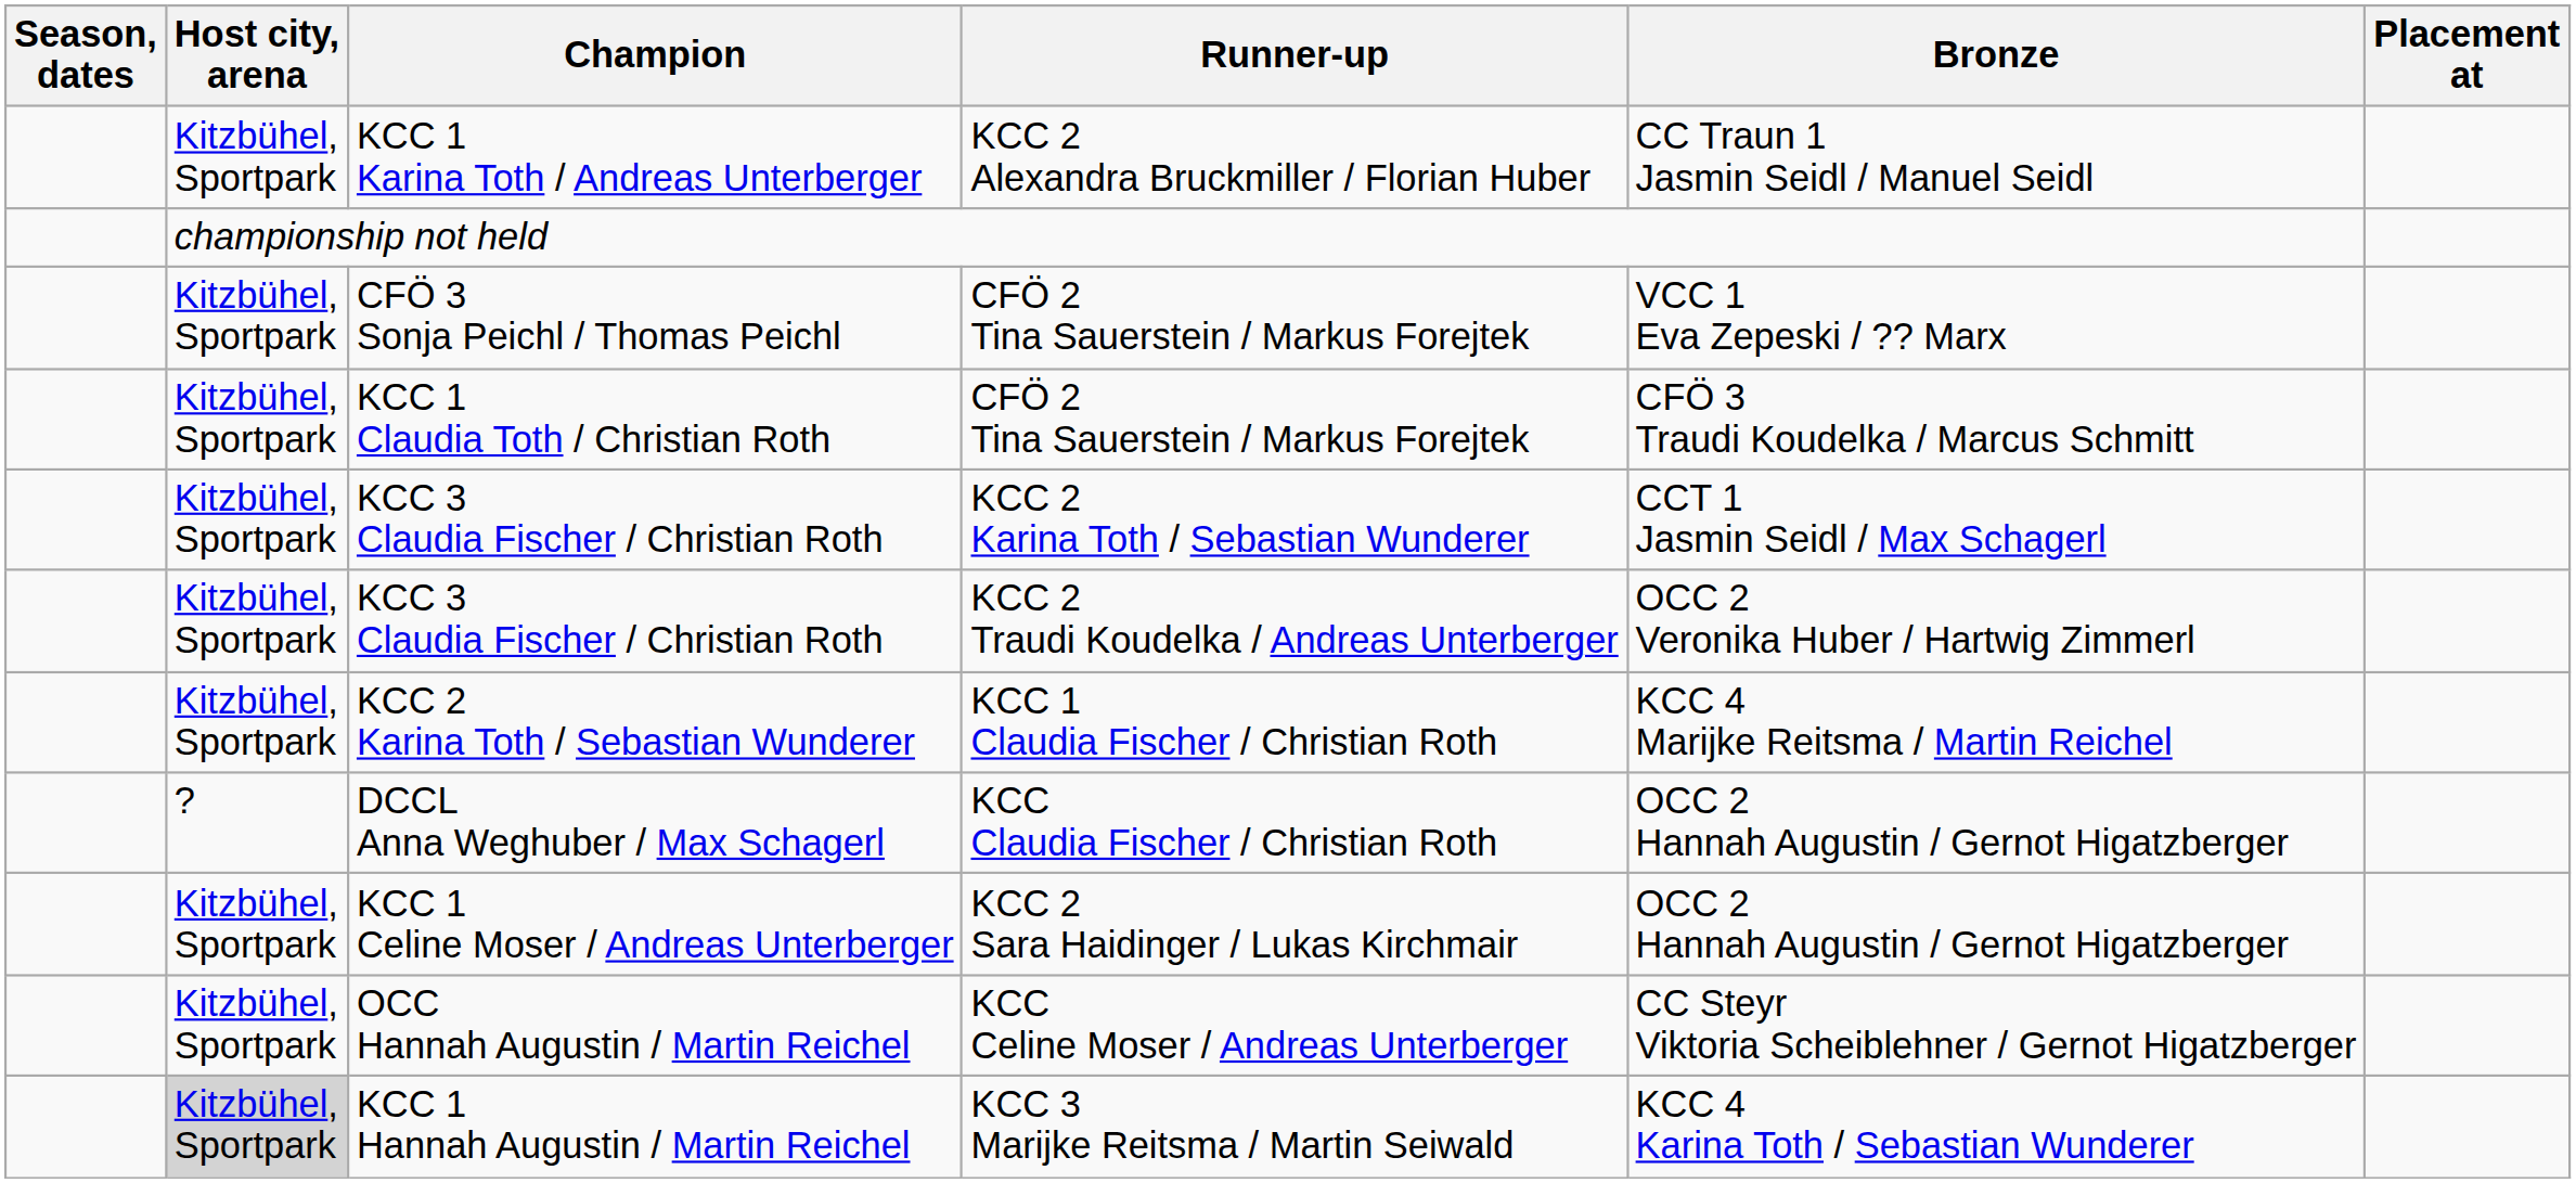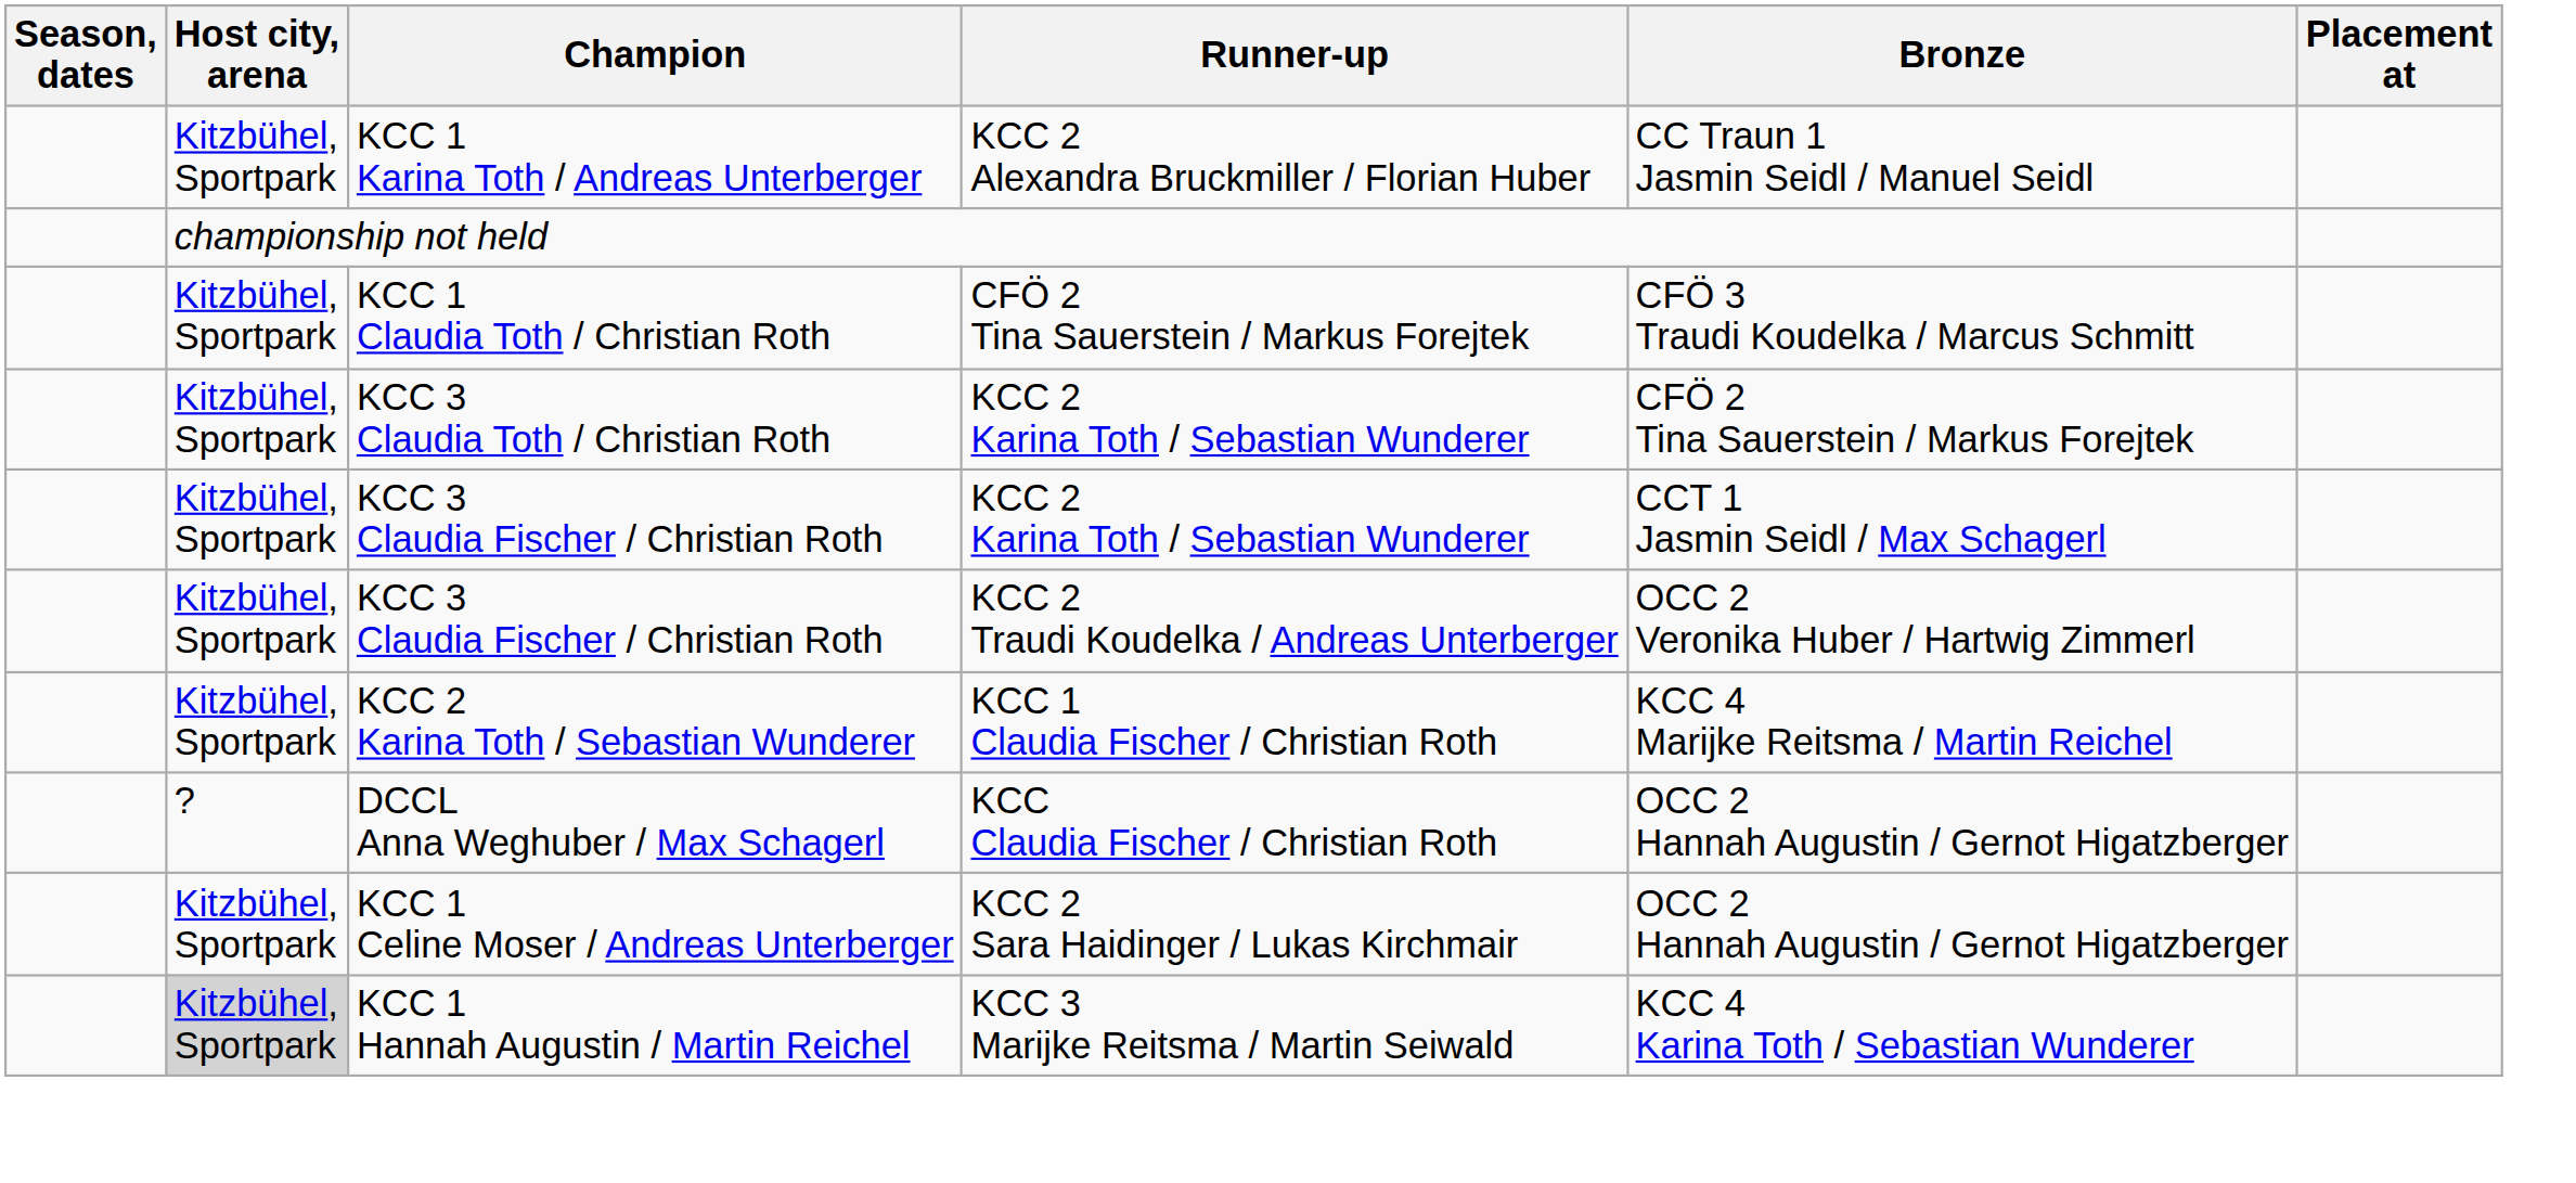 <table class="wikitable">
 <tr>
 <th>Season,<br>dates</th>
 <th>Host city,<br>arena</th>
 <th>Champion</th>
 <th>Runner-up</th>
 <th>Bronze</th>
 <th>Placement<br>at </th>
 </tr>
 <tr valign="top">
 <td></td>
 <td><a href='#'>Kitzbühel</a>,<br>Sportpark</td>
 <td>KCC 1<br><a href='#'>Karina Toth</a> / <a href='#'>Andreas Unterberger</a></td>
 <td>KCC 2<br>Alexandra Bruckmiller / Florian Huber</td>
 <td>CC Traun 1<br>Jasmin Seidl / Manuel Seidl</td>
 <td></td>
 </tr>
 <tr valign="top">
 <td></td>
 <td colspan=4><em>championship not held</em></td>
 <td></td>
 </tr>
 <tr valign="top">
 <td></td>
 <td><a href='#'>Kitzbühel</a>,<br>Sportpark</td>
-<td>CFÖ 3<br>Sonja Peichl / Thomas Peichl</td>
+<td>KCC 1<br><a href='#'>Claudia Toth</a> / Christian Roth</td>
 <td>CFÖ 2<br>Tina Sauerstein / Markus Forejtek</td>
-<td>VCC 1<br>Eva Zepeski / ?? Marx</td>
+<td>CFÖ 3<br>Traudi Koudelka / Marcus Schmitt</td>
 <td></td>
 </tr>
 <tr valign="top">
 <td></td>
 <td><a href='#'>Kitzbühel</a>,<br>Sportpark</td>
-<td>KCC 1<br><a href='#'>Claudia Toth</a> / Christian Roth</td>
+<td>KCC 3<br><a href='#'>Claudia Toth</a> / Christian Roth</td>
+<td>KCC 2<br><a href='#'>Karina Toth</a> / <a href='#'>Sebastian Wunderer</a></td>
 <td>CFÖ 2<br>Tina Sauerstein / Markus Forejtek</td>
-<td>CFÖ 3<br>Traudi Koudelka / Marcus Schmitt</td>
 <td></td>
 </tr>
 <tr valign="top">
 <td></td>
 <td><a href='#'>Kitzbühel</a>,<br>Sportpark</td>
 <td>KCC 3<br><a href='#'>Claudia Fischer</a> / Christian Roth</td>
 <td>KCC 2<br><a href='#'>Karina Toth</a> / <a href='#'>Sebastian Wunderer</a></td>
 <td>CCT 1<br>Jasmin Seidl / <a href='#'>Max Schagerl</a></td>
 <td></td>
 </tr>
 <tr valign="top">
 <td></td>
 <td><a href='#'>Kitzbühel</a>,<br>Sportpark</td>
 <td>KCC 3<br><a href='#'>Claudia Fischer</a> / Christian Roth</td>
 <td>KCC 2<br>Traudi Koudelka / <a href='#'>Andreas Unterberger</a></td>
 <td>OCC 2<br>Veronika Huber / Hartwig Zimmerl</td>
 <td></td>
 </tr>
 <tr valign="top">
 <td></td>
 <td><a href='#'>Kitzbühel</a>,<br>Sportpark</td>
 <td>KCC 2<br><a href='#'>Karina Toth</a> / <a href='#'>Sebastian Wunderer</a></td>
 <td>KCC 1<br><a href='#'>Claudia Fischer</a> / Christian Roth</td>
 <td>KCC 4<br>Marijke Reitsma / <a href='#'>Martin Reichel</a></td>
 <td></td>
 </tr>
 <tr valign="top">
 <td></td>
 <td>?</td>
 <td>DCCL<br>Anna Weghuber / <a href='#'>Max Schagerl</a></td>
 <td>KCC<br><a href='#'>Claudia Fischer</a> / Christian Roth</td>
 <td>OCC 2<br>Hannah Augustin / Gernot Higatzberger</td>
 <td></td>
 </tr>
 <tr valign="top">
 <td></td>
 <td><a href='#'>Kitzbühel</a>,<br>Sportpark</td>
 <td>KCC 1<br>Celine Moser / <a href='#'>Andreas Unterberger</a></td>
 <td>KCC 2<br>Sara Haidinger / Lukas Kirchmair</td>
 <td>OCC 2<br>Hannah Augustin / Gernot Higatzberger</td>
 <td></td>
 </tr>
 <tr valign="top">
 <td></td>
-<td><a href='#'>Kitzbühel</a>,<br>Sportpark</td>
-<td>OCC<br>Hannah Augustin / <a href='#'>Martin Reichel</a></td>
-<td>KCC<br>Celine Moser / <a href='#'>Andreas Unterberger</a></td>
-<td>CC Steyr<br>Viktoria Scheiblehner / Gernot Higatzberger</td>
-<td></td>
-</tr>
-<tr valign="top">
-<td></td>
 <td style="background: lightgrey;"><a href='#'>Kitzbühel</a>,<br>Sportpark</td>
 <td>KCC 1<br>Hannah Augustin / <a href='#'>Martin Reichel</a></td>
 <td>KCC 3<br>Marijke Reitsma / Martin Seiwald</td>
 <td>KCC 4<br><a href='#'>Karina Toth</a> / <a href='#'>Sebastian Wunderer</a></td>
 <td><br></td>
 </tr>
 </table>
